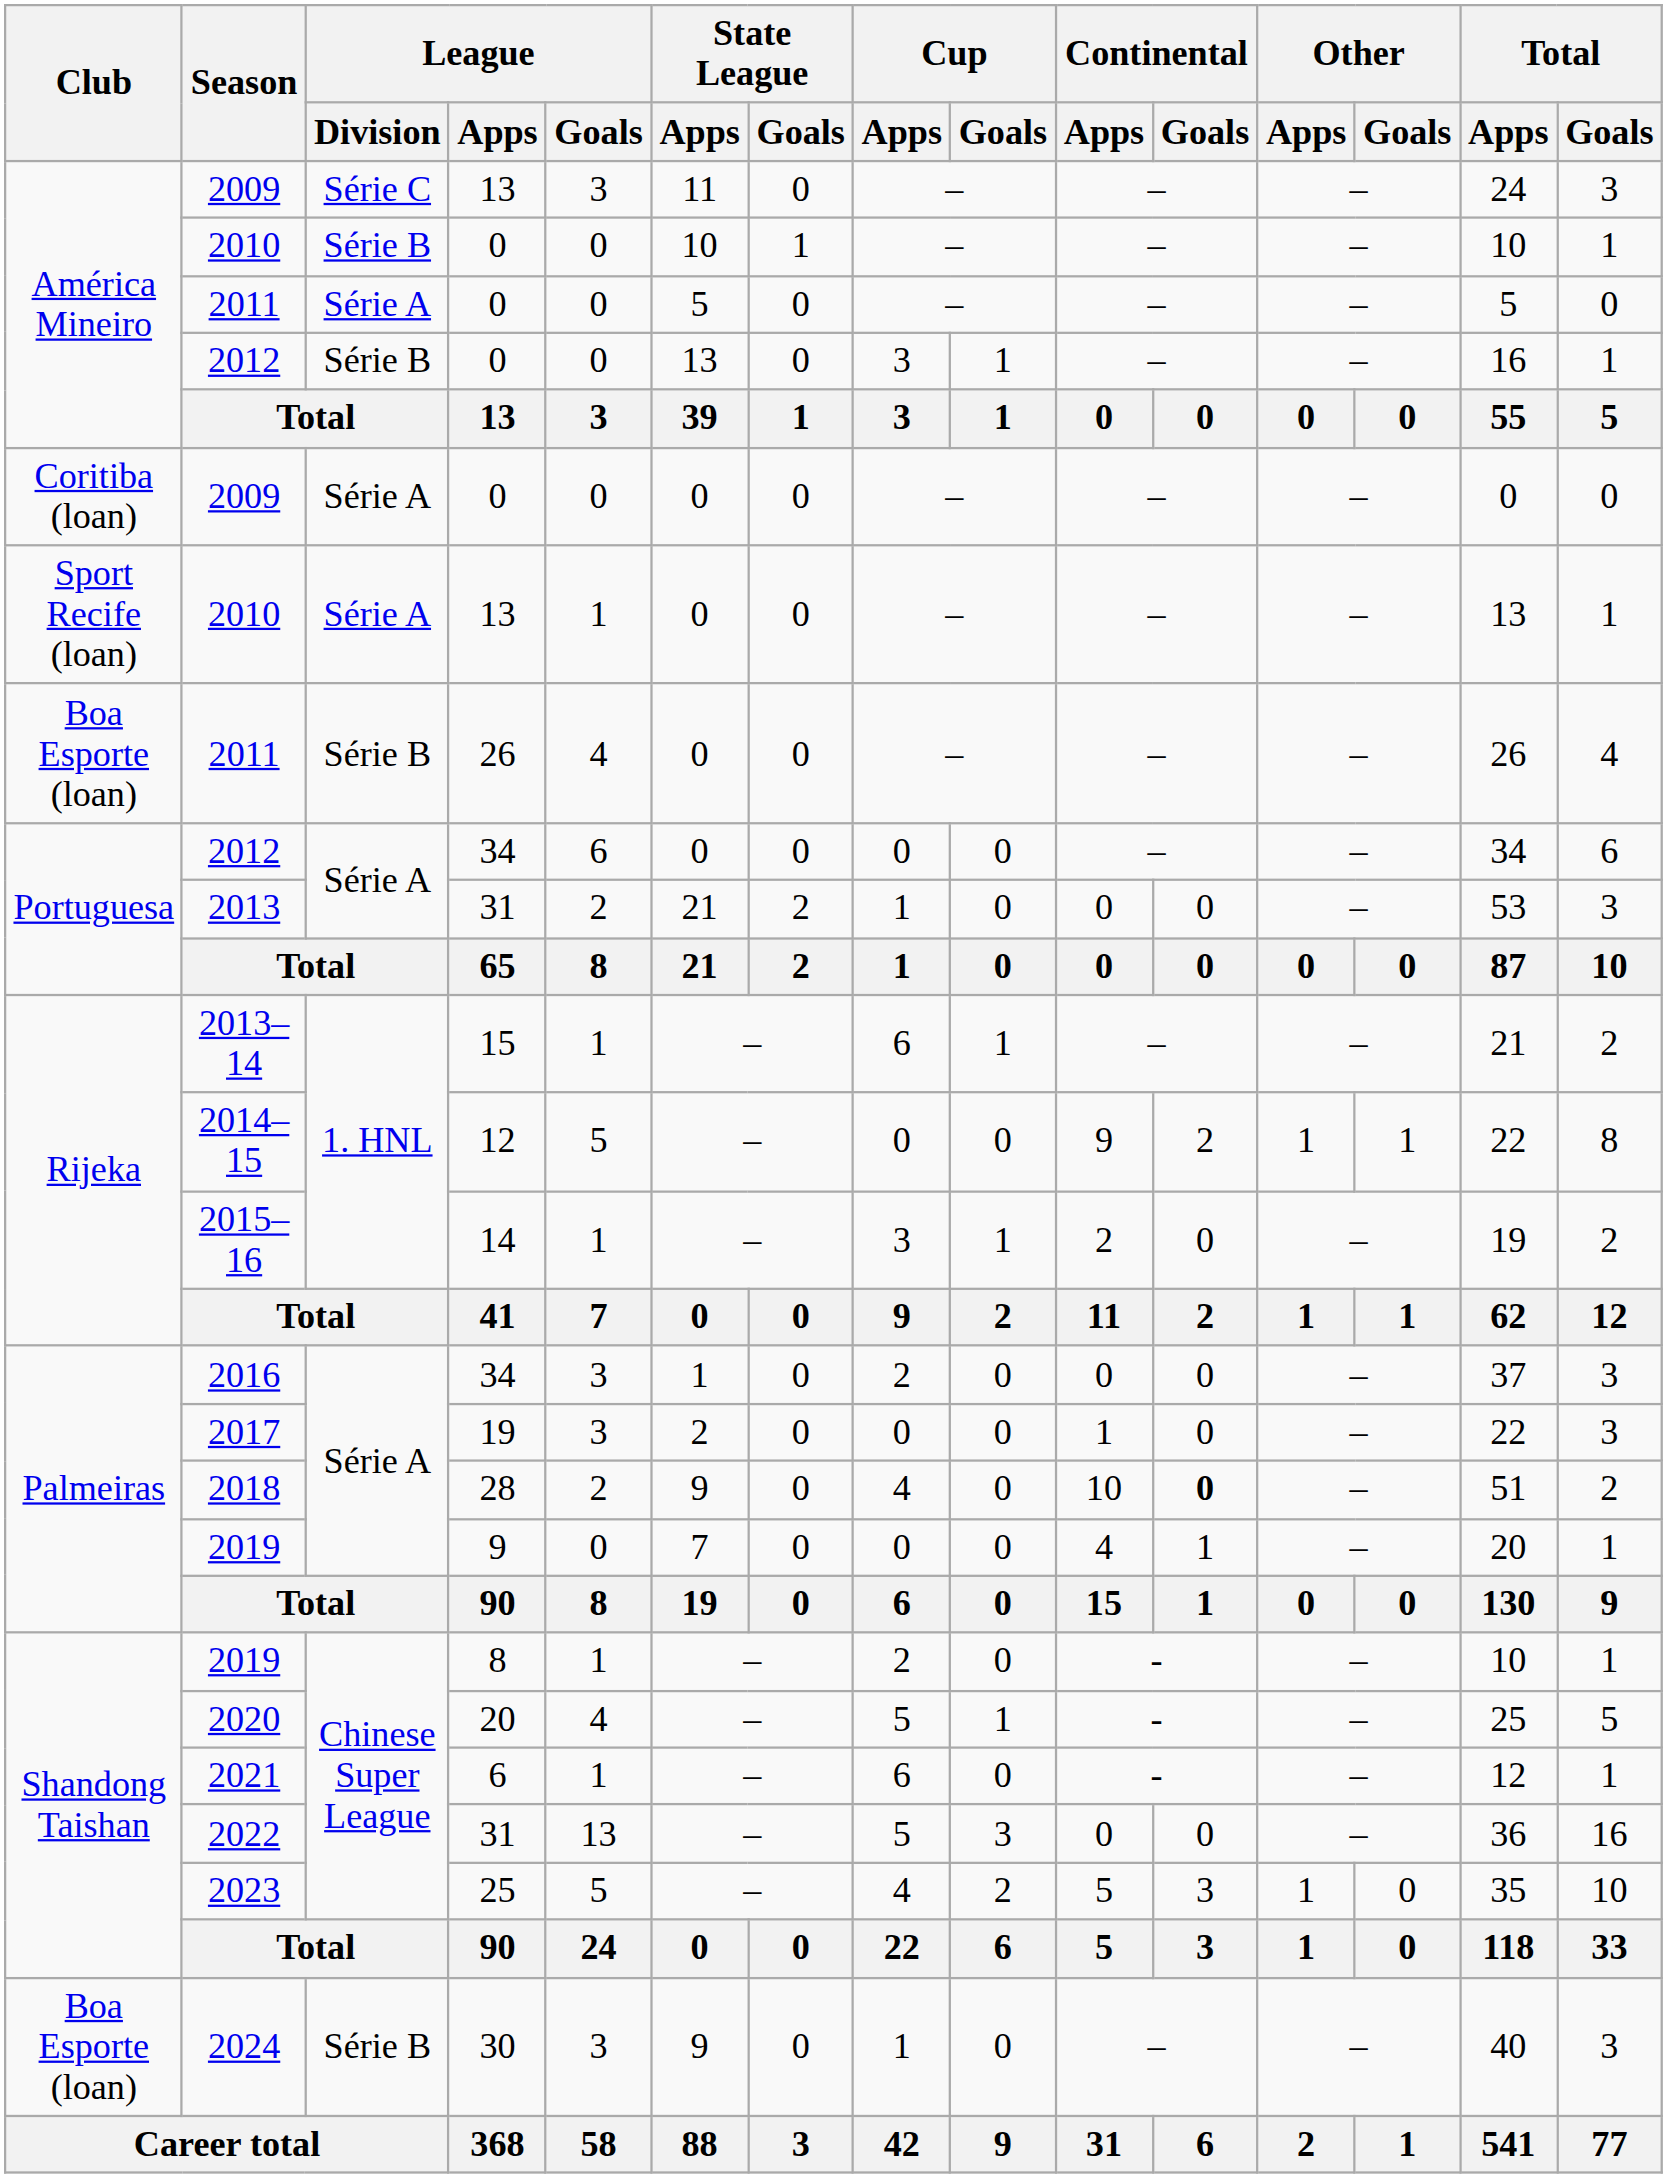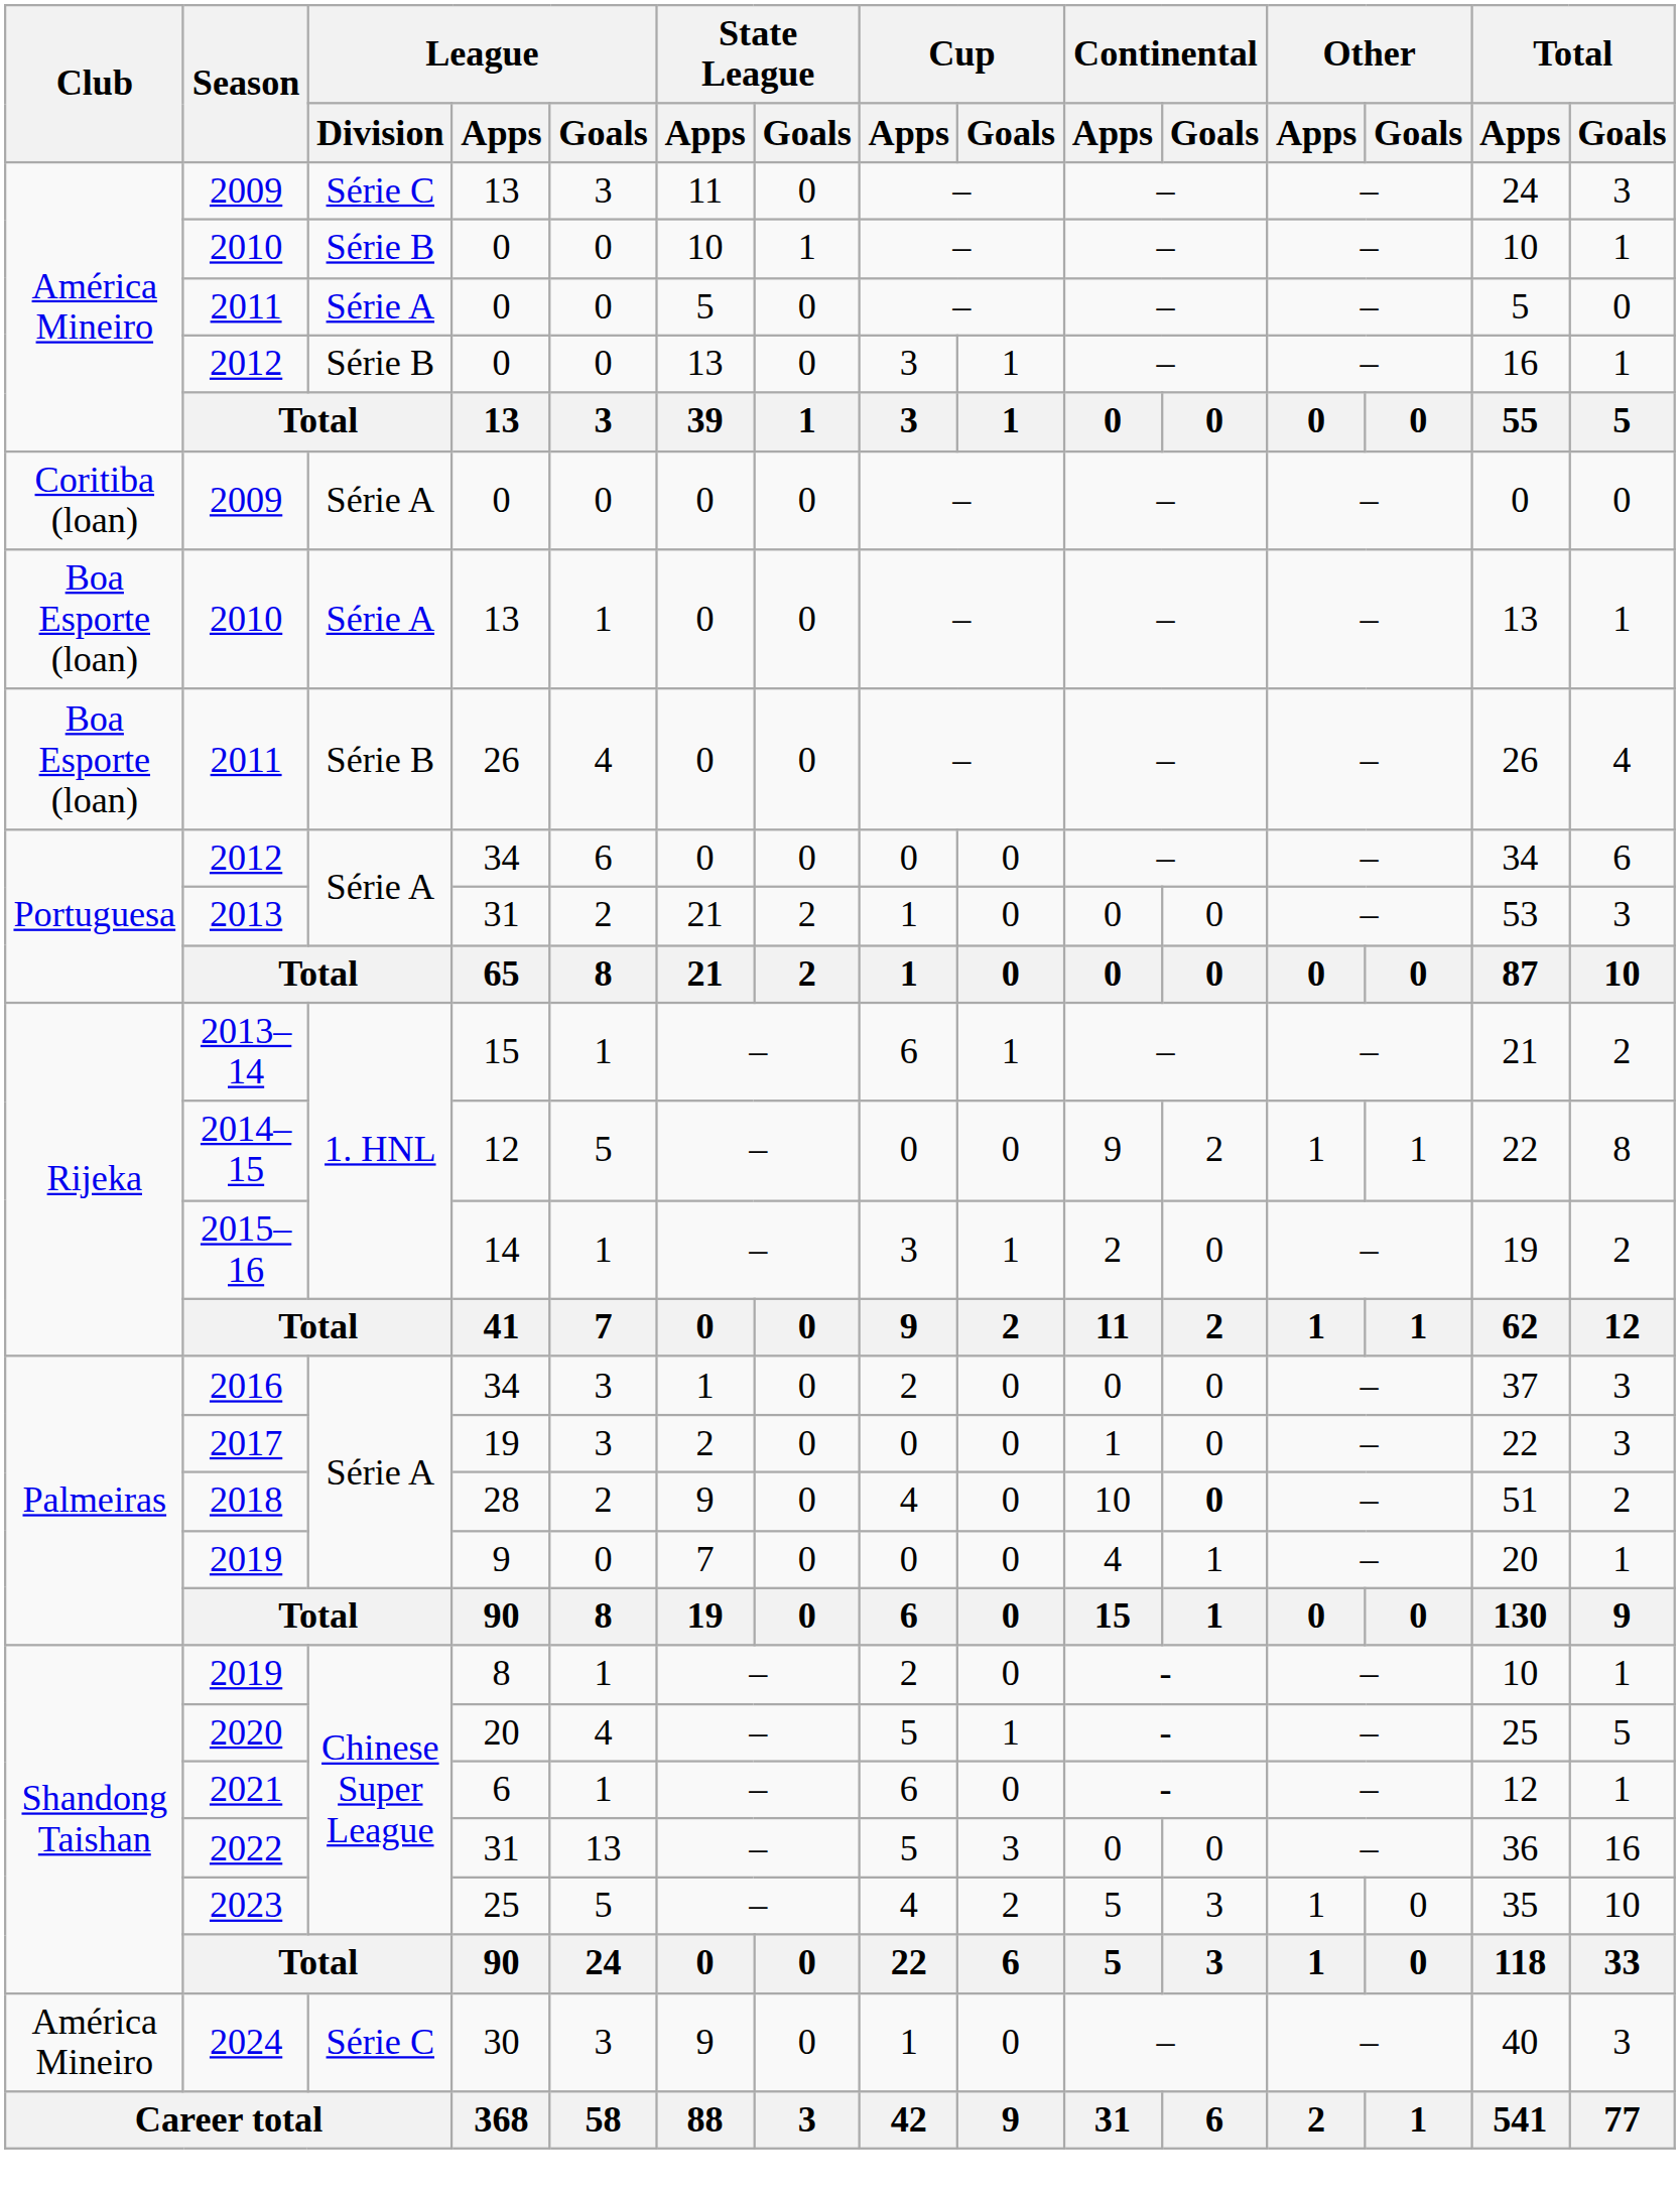 <table class="wikitable" style="text-align:center">
 <tr>
 <th rowspan="2">Club</th>
 <th rowspan="2">Season</th>
 <th colspan="3">League</th>
 <th colspan="2">State League</th>
 <th colspan="2">Cup</th>
 <th colspan="2">Continental</th>
 <th colspan="2">Other</th>
 <th colspan="2">Total</th>
 </tr>
 <tr>
 <th>Division</th>
 <th>Apps</th>
 <th>Goals</th>
 <th>Apps</th>
 <th>Goals</th>
 <th>Apps</th>
 <th>Goals</th>
 <th>Apps</th>
 <th>Goals</th>
 <th>Apps</th>
 <th>Goals</th>
 <th>Apps</th>
 <th>Goals</th>
 </tr>
 <tr>
 <td rowspan="5"><a href='#'>América Mineiro</a></td>
 <td><a href='#'>2009</a></td>
 <td><a href='#'>Série C</a></td>
 <td>13</td>
 <td>3</td>
 <td>11</td>
 <td>0</td>
 <td colspan="2">–</td>
 <td colspan="2">–</td>
 <td colspan="2">–</td>
 <td>24</td>
 <td>3</td>
 </tr>
 <tr>
 <td><a href='#'>2010</a></td>
 <td><a href='#'>Série B</a></td>
 <td>0</td>
 <td>0</td>
 <td>10</td>
 <td>1</td>
 <td colspan="2">–</td>
 <td colspan="2">–</td>
 <td colspan="2">–</td>
 <td>10</td>
 <td>1</td>
 </tr>
 <tr>
 <td><a href='#'>2011</a></td>
 <td><a href='#'>Série A</a></td>
 <td>0</td>
 <td>0</td>
 <td>5</td>
 <td>0</td>
 <td colspan="2">–</td>
 <td colspan="2">–</td>
 <td colspan="2">–</td>
 <td>5</td>
 <td>0</td>
 </tr>
 <tr>
 <td><a href='#'>2012</a></td>
 <td>Série B</td>
 <td>0</td>
 <td>0</td>
 <td>13</td>
 <td>0</td>
 <td>3</td>
 <td>1</td>
 <td colspan="2">–</td>
 <td colspan="2">–</td>
 <td>16</td>
 <td>1</td>
 </tr>
 <tr>
 <th colspan="2">Total</th>
 <th>13</th>
 <th>3</th>
 <th>39</th>
 <th>1</th>
 <th>3</th>
 <th>1</th>
 <th>0</th>
 <th>0</th>
 <th>0</th>
 <th>0</th>
 <th>55</th>
 <th>5</th>
 </tr>
 <tr>
 <td><a href='#'>Coritiba</a> (loan)</td>
 <td><a href='#'>2009</a></td>
 <td>Série A</td>
 <td>0</td>
 <td>0</td>
 <td>0</td>
 <td>0</td>
 <td colspan="2">–</td>
 <td colspan="2">–</td>
 <td colspan="2">–</td>
 <td>0</td>
 <td>0</td>
 </tr>
 <tr>
-<td><a href='#'>Sport Recife</a> (loan)</td>
+<td><a href='#'>Boa Esporte</a> (loan)</td>
 <td><a href='#'>2010</a></td>
 <td><a href='#'>Série A</a></td>
 <td>13</td>
 <td>1</td>
 <td>0</td>
 <td>0</td>
 <td colspan="2">–</td>
 <td colspan="2">–</td>
 <td colspan="2">–</td>
 <td>13</td>
 <td>1</td>
 </tr>
 <tr>
 <td><a href='#'>Boa Esporte</a> (loan)</td>
 <td><a href='#'>2011</a></td>
 <td>Série B</td>
 <td>26</td>
 <td>4</td>
 <td>0</td>
 <td>0</td>
 <td colspan="2">–</td>
 <td colspan="2">–</td>
 <td colspan="2">–</td>
 <td>26</td>
 <td>4</td>
 </tr>
 <tr>
 <td rowspan="3"><a href='#'>Portuguesa</a></td>
 <td><a href='#'>2012</a></td>
 <td rowspan="2">Série A</td>
 <td>34</td>
 <td>6</td>
 <td>0</td>
 <td>0</td>
 <td>0</td>
 <td>0</td>
 <td colspan="2">–</td>
 <td colspan="2">–</td>
 <td>34</td>
 <td>6</td>
 </tr>
 <tr>
 <td><a href='#'>2013</a></td>
 <td>31</td>
 <td>2</td>
 <td>21</td>
 <td>2</td>
 <td>1</td>
 <td>0</td>
 <td>0</td>
 <td>0</td>
 <td colspan="2">–</td>
 <td>53</td>
 <td>3</td>
 </tr>
 <tr>
 <th colspan="2">Total</th>
 <th>65</th>
 <th>8</th>
 <th>21</th>
 <th>2</th>
 <th>1</th>
 <th>0</th>
 <th>0</th>
 <th>0</th>
 <th>0</th>
 <th>0</th>
 <th>87</th>
 <th>10</th>
 </tr>
 <tr>
 <td rowspan="4"><a href='#'>Rijeka</a></td>
 <td><a href='#'>2013–14</a></td>
 <td rowspan="3"><a href='#'>1. HNL</a></td>
 <td>15</td>
 <td>1</td>
 <td colspan="2">–</td>
 <td>6</td>
 <td>1</td>
 <td colspan="2">–</td>
 <td colspan="2">–</td>
 <td>21</td>
 <td>2</td>
 </tr>
 <tr>
 <td><a href='#'>2014–15</a></td>
 <td>12</td>
 <td>5</td>
 <td colspan="2">–</td>
 <td>0</td>
 <td>0</td>
 <td>9</td>
 <td>2</td>
 <td>1</td>
 <td>1</td>
 <td>22</td>
 <td>8</td>
 </tr>
 <tr>
 <td><a href='#'>2015–16</a></td>
 <td>14</td>
 <td>1</td>
 <td colspan="2">–</td>
 <td>3</td>
 <td>1</td>
 <td>2</td>
 <td>0</td>
 <td colspan="2">–</td>
 <td>19</td>
 <td>2</td>
 </tr>
 <tr>
 <th colspan="2">Total</th>
 <th>41</th>
 <th>7</th>
 <th>0</th>
 <th>0</th>
 <th>9</th>
 <th>2</th>
 <th>11</th>
 <th>2</th>
 <th>1</th>
 <th>1</th>
 <th>62</th>
 <th>12</th>
 </tr>
 <tr>
 <td rowspan="5"><a href='#'>Palmeiras</a></td>
 <td><a href='#'>2016</a></td>
 <td rowspan="4">Série A</td>
 <td>34</td>
 <td>3</td>
 <td>1</td>
 <td>0</td>
 <td>2</td>
 <td>0</td>
 <td>0</td>
 <td>0</td>
 <td colspan="2">–</td>
 <td>37</td>
 <td>3</td>
 </tr>
 <tr>
 <td><a href='#'>2017</a></td>
 <td>19</td>
 <td>3</td>
 <td>2</td>
 <td>0</td>
 <td>0</td>
 <td>0</td>
 <td>1</td>
 <td>0</td>
 <td colspan="2">–</td>
 <td>22</td>
 <td>3</td>
 </tr>
 <tr>
 <td><a href='#'>2018</a></td>
 <td>28</td>
 <td>2</td>
 <td>9</td>
 <td>0</td>
 <td>4</td>
 <td>0</td>
 <td>10</td>
 <td><strong>0</strong></td>
 <td colspan="2">–</td>
 <td>51</td>
 <td>2</td>
 </tr>
 <tr>
 <td><a href='#'>2019</a></td>
 <td>9</td>
 <td>0</td>
 <td>7</td>
 <td>0</td>
 <td>0</td>
 <td>0</td>
 <td>4</td>
 <td>1</td>
 <td colspan="2">–</td>
 <td>20</td>
 <td>1</td>
 </tr>
 <tr>
 <th colspan="2">Total</th>
 <th>90</th>
 <th>8</th>
 <th>19</th>
 <th>0</th>
 <th>6</th>
 <th>0</th>
 <th>15</th>
 <th>1</th>
 <th>0</th>
 <th>0</th>
 <th>130</th>
 <th>9</th>
 </tr>
 <tr>
 <td rowspan="6"><a href='#'>Shandong Taishan</a></td>
 <td><a href='#'>2019</a></td>
 <td rowspan="5"><a href='#'>Chinese Super League</a></td>
 <td>8</td>
 <td>1</td>
 <td colspan="2">–</td>
 <td>2</td>
 <td>0</td>
 <td colspan="2">-</td>
 <td colspan="2">–</td>
 <td>10</td>
 <td>1</td>
 </tr>
 <tr>
 <td><a href='#'>2020</a></td>
 <td>20</td>
 <td>4</td>
 <td colspan="2">–</td>
 <td>5</td>
 <td>1</td>
 <td colspan="2">-</td>
 <td colspan="2">–</td>
 <td>25</td>
 <td>5</td>
 </tr>
 <tr>
 <td><a href='#'>2021</a></td>
 <td>6</td>
 <td>1</td>
 <td colspan="2">–</td>
 <td>6</td>
 <td>0</td>
 <td colspan="2">-</td>
 <td colspan="2">–</td>
 <td>12</td>
 <td>1</td>
 </tr>
 <tr>
 <td><a href='#'>2022</a></td>
 <td>31</td>
 <td>13</td>
 <td colspan="2">–</td>
 <td>5</td>
 <td>3</td>
 <td>0</td>
 <td>0</td>
 <td colspan="2">–</td>
 <td>36</td>
 <td>16</td>
 </tr>
 <tr>
 <td><a href='#'>2023</a></td>
 <td>25</td>
 <td>5</td>
 <td colspan="2">–</td>
 <td>4</td>
 <td>2</td>
 <td>5</td>
 <td>3</td>
 <td>1</td>
 <td>0</td>
 <td>35</td>
 <td>10</td>
 </tr>
 <tr>
 <th colspan="2">Total</th>
 <th>90</th>
 <th>24</th>
 <th>0</th>
 <th>0</th>
 <th>22</th>
 <th>6</th>
 <th>5</th>
 <th>3</th>
 <th>1</th>
 <th>0</th>
 <th>118</th>
 <th>33</th>
 </tr>
 <tr>
-<td><a href='#'>Boa Esporte</a> (loan)</td>
+<td>América Mineiro</td>
 <td><a href='#'>2024</a></td>
-<td>Série B</td>
+<td><a href='#'>Série C</a></td>
 <td>30</td>
 <td>3</td>
 <td>9</td>
 <td>0</td>
 <td>1</td>
 <td>0</td>
 <td colspan="2">–</td>
 <td colspan="2">–</td>
 <td>40</td>
 <td>3</td>
 </tr>
 <tr>
 <th colspan="3">Career total</th>
 <th>368</th>
 <th>58</th>
 <th>88</th>
 <th>3</th>
 <th>42</th>
 <th>9</th>
 <th>31</th>
 <th>6</th>
 <th>2</th>
 <th>1</th>
 <th>541</th>
 <th>77</th>
 </tr>
 </table>
